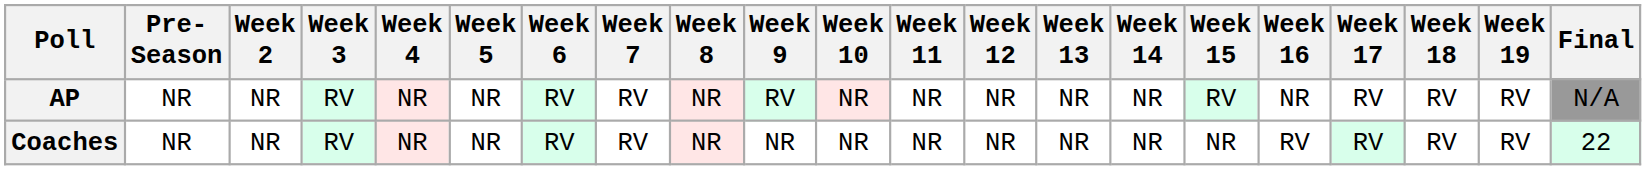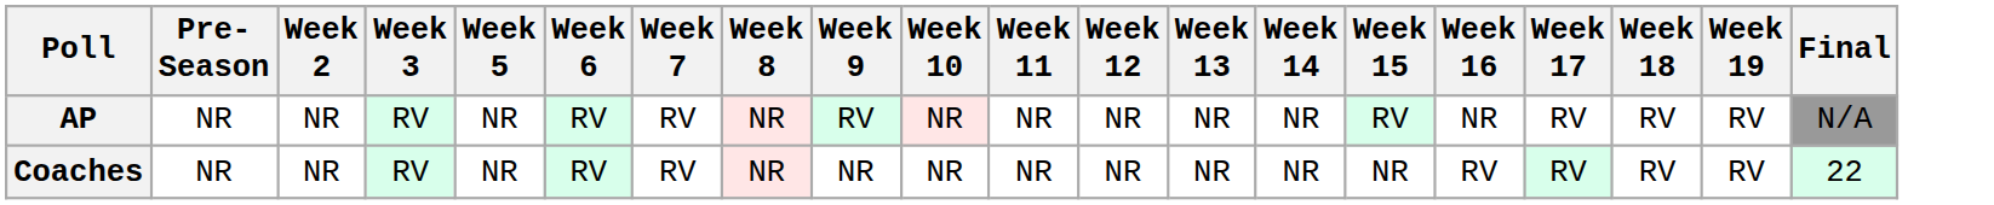 <table class="wikitable" style="white-space:nowrap;font-size:90%">
 <tr>
 <th>Poll</th>
 <th>Pre-<br>Season</th>
 <th>Week<br>2</th>
 <th>Week<br>3</th>
-<th>Week<br>4</th>
 <th>Week<br>5</th>
 <th>Week<br>6</th>
 <th>Week<br>7</th>
 <th>Week<br>8</th>
 <th>Week<br>9</th>
 <th>Week<br>10</th>
 <th>Week<br>11</th>
 <th>Week<br>12</th>
 <th>Week<br>13</th>
 <th>Week<br>14</th>
 <th>Week<br>15</th>
 <th>Week<br>16</th>
 <th>Week<br>17</th>
 <th>Week<br>18</th>
 <th>Week<br>19</th>
 <th>Final</th>
 </tr>
 <tr style="text-align:center;">
 <th>AP</th>
 <td style="background:#FFF;">NR</td>
 <td style="background:#FFF;">NR</td>
 <td style="background:#D8FFEB;">RV</td>
-<td style="background:#FFE6E6;">NR</td>
 <td style="background:#FFF;">NR</td>
 <td style="background:#D8FFEB;">RV</td>
 <td style="background:#FFF;">RV</td>
 <td style="background:#FFE6E6;">NR</td>
 <td style="background:#D8FFEB;">RV</td>
 <td style="background:#FFE6E6;">NR</td>
 <td style="background:#FFF;">NR</td>
 <td style="background:#FFF;">NR</td>
 <td style="background:#FFF;">NR</td>
 <td style="background:#FFF;">NR</td>
 <td style="background:#D8FFEB;">RV</td>
 <td style="background:#FFF;">NR</td>
 <td style="background:#FFF;">RV</td>
 <td style="background:#FFF;">RV</td>
 <td style="background:#FFF;">RV</td>
 <td style="background:#999;">N/A</td>
 </tr>
 <tr style="text-align:center;">
 <th>Coaches</th>
 <td style="background:#FFF;">NR</td>
 <td style="background:#FFF;">NR</td>
 <td style="background:#D8FFEB;">RV</td>
-<td style="background:#FFE6E6;">NR</td>
 <td style="background:#FFF;">NR</td>
 <td style="background:#D8FFEB;">RV</td>
 <td style="background:#FFF;">RV</td>
 <td style="background:#FFE6E6;">NR</td>
 <td style="background:#FFF;">NR</td>
 <td style="background:#FFF;">NR</td>
 <td style="background:#FFF;">NR</td>
 <td style="background:#FFF;">NR</td>
 <td style="background:#FFF;">NR</td>
 <td style="background:#FFF;">NR</td>
 <td style="background:#FFF;">NR</td>
 <td style="background:#FFF;">RV</td>
 <td style="background:#D8FFEB;">RV</td>
 <td style="background:#FFF;">RV</td>
 <td style="background:#FFF;">RV</td>
 <td style="background:#D8FFEB;">22</td>
 </tr>
 </table>
